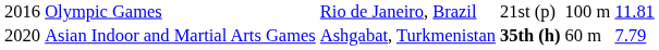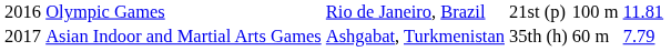 <table>
 <tr>
 <td>2016</td>
 <td><a href='#'>Olympic Games</a></td>
 <td><a href='#'>Rio de Janeiro</a>, <a href='#'>Brazil</a></td>
 <td>21st (p)</td>
 <td>100 m</td>
 <td><a href='#'>11.81</a></td>
 </tr>
 <tr>
-<td>2020</td>
+<td>2017</td>
 <td><a href='#'>Asian Indoor and Martial Arts Games</a></td>
 <td><a href='#'>Ashgabat</a>, <a href='#'>Turkmenistan</a></td>
-<td><strong>35th (h)</strong></td>
+<td>35th (h)</td>
 <td>60 m</td>
 <td><a href='#'>7.79</a></td>
 </tr>
 </table>
